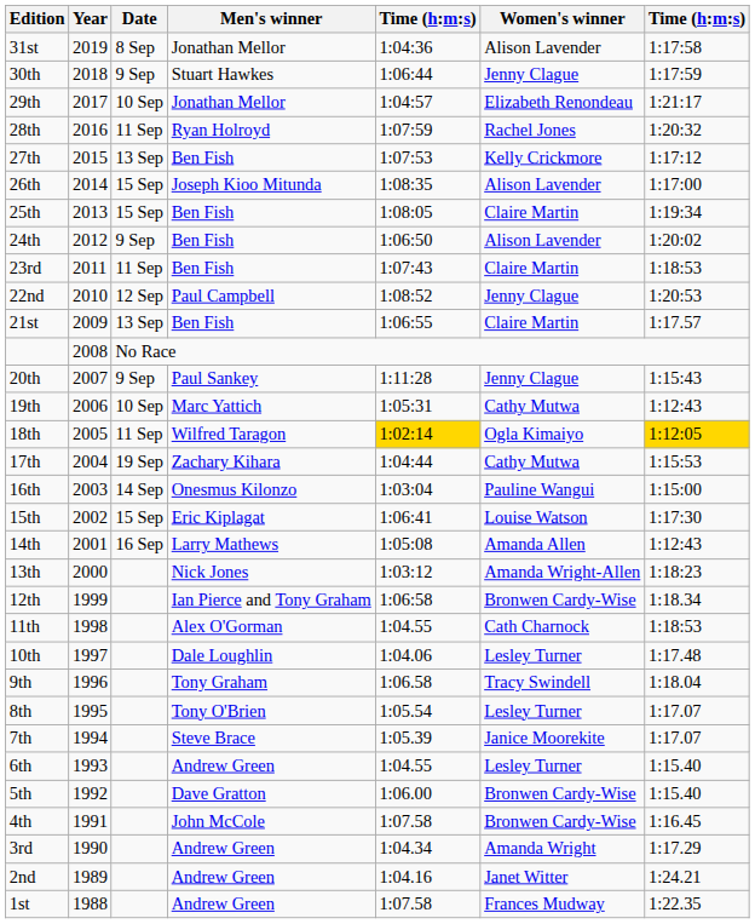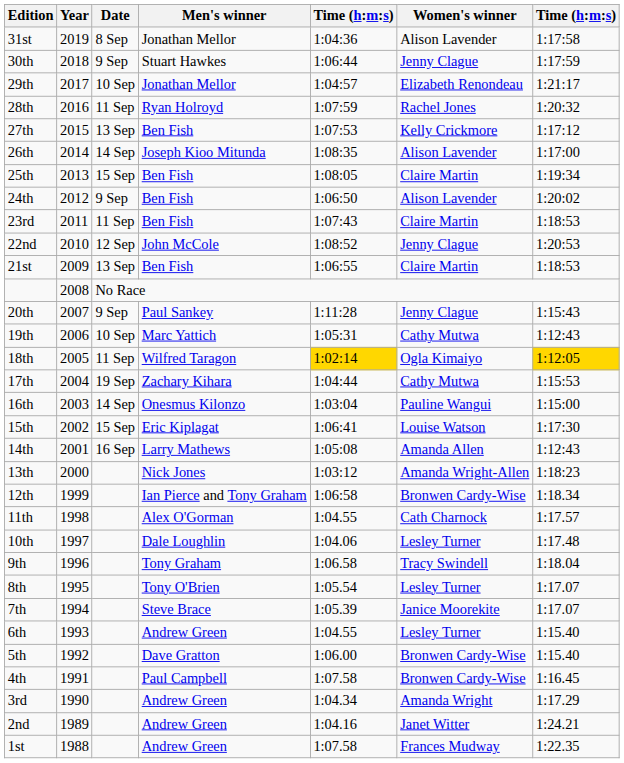 <table class="wikitable sortable">
 <tr>
 <th class="unsortable">Edition</th>
 <th>Year</th>
 <th class="unsortable">Date</th>
 <th>Men's winner</th>
 <th>Time (<a href='#'>h</a>:<a href='#'>m</a>:<a href='#'>s</a>)</th>
 <th>Women's winner</th>
 <th>Time  (<a href='#'>h</a>:<a href='#'>m</a>:<a href='#'>s</a>)</th>
 </tr>
 <tr>
 <td>31st</td>
 <td>2019</td>
 <td>8 Sep</td>
 <td>Jonathan Mellor</td>
 <td>1:04:36</td>
 <td>Alison Lavender</td>
 <td>1:17:58</td>
 </tr>
 <tr>
 <td>30th</td>
 <td>2018</td>
 <td>9 Sep</td>
 <td>Stuart Hawkes</td>
 <td>1:06:44</td>
 <td><a href='#'>Jenny Clague</a></td>
 <td>1:17:59</td>
 </tr>
 <tr>
 <td>29th</td>
 <td>2017</td>
 <td>10 Sep</td>
 <td><a href='#'>Jonathan Mellor</a></td>
 <td>1:04:57</td>
 <td><a href='#'>Elizabeth Renondeau</a></td>
 <td>1:21:17</td>
 </tr>
 <tr>
 <td>28th</td>
 <td>2016</td>
 <td>11 Sep</td>
 <td><a href='#'>Ryan Holroyd</a></td>
 <td>1:07:59</td>
 <td><a href='#'>Rachel Jones</a></td>
 <td>1:20:32</td>
 </tr>
 <tr>
 <td>27th</td>
 <td>2015</td>
 <td>13 Sep</td>
 <td><a href='#'>Ben Fish</a></td>
 <td>1:07:53</td>
 <td><a href='#'>Kelly Crickmore</a></td>
 <td>1:17:12</td>
 </tr>
 <tr>
 <td>26th</td>
 <td>2014</td>
-<td>15 Sep</td>
+<td>14 Sep</td>
 <td><a href='#'>Joseph Kioo Mitunda</a></td>
 <td>1:08:35</td>
 <td><a href='#'>Alison Lavender</a></td>
 <td>1:17:00</td>
 </tr>
 <tr>
 <td>25th</td>
 <td>2013</td>
 <td>15 Sep</td>
 <td><a href='#'>Ben Fish</a></td>
 <td>1:08:05</td>
 <td><a href='#'>Claire Martin</a></td>
 <td>1:19:34</td>
 </tr>
 <tr>
 <td>24th</td>
 <td>2012</td>
 <td>9 Sep</td>
 <td><a href='#'>Ben Fish</a></td>
 <td>1:06:50</td>
 <td><a href='#'>Alison Lavender</a></td>
 <td>1:20:02</td>
 </tr>
 <tr>
 <td>23rd</td>
 <td>2011</td>
 <td>11 Sep</td>
 <td><a href='#'>Ben Fish</a></td>
 <td>1:07:43</td>
 <td><a href='#'>Claire Martin</a></td>
 <td>1:18:53</td>
 </tr>
 <tr>
 <td>22nd</td>
 <td>2010</td>
 <td>12 Sep</td>
-<td><a href='#'>Paul Campbell</a></td>
+<td><a href='#'>John McCole</a></td>
 <td>1:08:52</td>
 <td><a href='#'>Jenny Clague</a></td>
 <td>1:20:53</td>
 </tr>
 <tr>
 <td>21st</td>
 <td>2009</td>
 <td>13 Sep</td>
 <td><a href='#'>Ben Fish</a></td>
 <td>1:06:55</td>
 <td><a href='#'>Claire Martin</a></td>
-<td>1:17.57</td>
+<td>1:18:53</td>
 </tr>
 <tr>
 <td></td>
 <td>2008</td>
 <td colspan="5">No Race</td>
 </tr>
 <tr>
 <td>20th</td>
 <td>2007</td>
 <td>9 Sep</td>
 <td><a href='#'>Paul Sankey</a></td>
 <td>1:11:28</td>
 <td><a href='#'>Jenny Clague</a></td>
 <td>1:15:43</td>
 </tr>
 <tr>
 <td>19th</td>
 <td>2006</td>
 <td>10 Sep</td>
 <td><a href='#'>Marc Yattich</a></td>
 <td>1:05:31</td>
 <td><a href='#'>Cathy Mutwa</a></td>
 <td>1:12:43</td>
 </tr>
 <tr>
 <td>18th</td>
 <td>2005</td>
 <td>11 Sep</td>
 <td><a href='#'>Wilfred Taragon</a></td>
 <td bgcolor="gold">1:02:14</td>
 <td><a href='#'>Ogla Kimaiyo</a></td>
 <td bgcolor="gold">1:12:05</td>
 </tr>
 <tr>
 <td>17th</td>
 <td>2004</td>
 <td>19 Sep</td>
 <td><a href='#'>Zachary Kihara</a></td>
 <td>1:04:44</td>
 <td><a href='#'>Cathy Mutwa</a></td>
 <td>1:15:53</td>
 </tr>
 <tr>
 <td>16th</td>
 <td>2003</td>
 <td>14 Sep</td>
 <td><a href='#'>Onesmus Kilonzo</a></td>
 <td>1:03:04</td>
 <td><a href='#'>Pauline Wangui</a></td>
 <td>1:15:00</td>
 </tr>
 <tr>
 <td>15th</td>
 <td>2002</td>
 <td>15 Sep</td>
 <td><a href='#'>Eric Kiplagat</a></td>
 <td>1:06:41</td>
 <td><a href='#'>Louise Watson</a></td>
 <td>1:17:30</td>
 </tr>
 <tr>
 <td>14th</td>
 <td>2001</td>
 <td>16 Sep</td>
 <td><a href='#'>Larry Mathews</a></td>
 <td>1:05:08</td>
 <td><a href='#'>Amanda Allen</a></td>
 <td>1:12:43</td>
 </tr>
 <tr>
 <td>13th</td>
 <td>2000</td>
 <td></td>
 <td><a href='#'>Nick Jones</a></td>
 <td>1:03:12</td>
 <td><a href='#'>Amanda Wright-Allen</a></td>
 <td>1:18:23</td>
 </tr>
 <tr>
 <td>12th</td>
 <td>1999</td>
 <td></td>
 <td><a href='#'>Ian Pierce</a> and <a href='#'>Tony Graham</a></td>
 <td>1:06:58</td>
 <td><a href='#'>Bronwen Cardy-Wise</a></td>
 <td>1:18.34</td>
 </tr>
 <tr>
 <td>11th</td>
 <td>1998</td>
 <td></td>
 <td><a href='#'>Alex O'Gorman</a></td>
 <td>1:04.55</td>
 <td><a href='#'>Cath Charnock</a></td>
-<td>1:18:53</td>
+<td>1:17.57</td>
 </tr>
 <tr>
 <td>10th</td>
 <td>1997</td>
 <td></td>
 <td><a href='#'>Dale Loughlin</a></td>
 <td>1:04.06</td>
 <td><a href='#'>Lesley Turner</a></td>
 <td>1:17.48</td>
 </tr>
 <tr>
 <td>9th</td>
 <td>1996</td>
 <td></td>
 <td><a href='#'>Tony Graham</a></td>
 <td>1:06.58</td>
 <td><a href='#'>Tracy Swindell</a></td>
 <td>1:18.04</td>
 </tr>
 <tr>
 <td>8th</td>
 <td>1995</td>
 <td></td>
 <td><a href='#'>Tony O'Brien</a></td>
 <td>1:05.54</td>
 <td><a href='#'>Lesley Turner</a></td>
 <td>1:17.07</td>
 </tr>
 <tr>
 <td>7th</td>
 <td>1994</td>
 <td></td>
 <td><a href='#'>Steve Brace</a></td>
 <td>1:05.39</td>
 <td><a href='#'>Janice Moorekite</a></td>
 <td>1:17.07</td>
 </tr>
 <tr>
 <td>6th</td>
 <td>1993</td>
 <td></td>
 <td><a href='#'>Andrew Green</a></td>
 <td>1:04.55</td>
 <td><a href='#'>Lesley Turner</a></td>
 <td>1:15.40</td>
 </tr>
 <tr>
 <td>5th</td>
 <td>1992</td>
 <td></td>
 <td><a href='#'>Dave Gratton</a></td>
 <td>1:06.00</td>
 <td><a href='#'>Bronwen Cardy-Wise</a></td>
 <td>1:15.40</td>
 </tr>
 <tr>
 <td>4th</td>
 <td>1991</td>
 <td></td>
-<td><a href='#'>John McCole</a></td>
+<td><a href='#'>Paul Campbell</a></td>
 <td>1:07.58</td>
 <td><a href='#'>Bronwen Cardy-Wise</a></td>
 <td>1:16.45</td>
 </tr>
 <tr>
 <td>3rd</td>
 <td>1990</td>
 <td></td>
 <td><a href='#'>Andrew Green</a></td>
 <td>1:04.34</td>
 <td><a href='#'>Amanda Wright</a></td>
 <td>1:17.29</td>
 </tr>
 <tr>
 <td>2nd</td>
 <td>1989</td>
 <td></td>
 <td><a href='#'>Andrew Green</a></td>
 <td>1:04.16</td>
 <td><a href='#'>Janet Witter</a></td>
 <td>1:24.21</td>
 </tr>
 <tr>
 <td>1st</td>
 <td>1988</td>
 <td></td>
 <td><a href='#'>Andrew Green</a></td>
 <td>1:07.58</td>
 <td><a href='#'>Frances Mudway</a></td>
 <td>1:22.35</td>
 </tr>
 </table>
